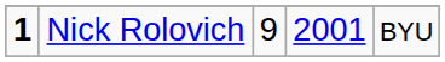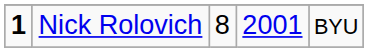 <table class="wikitable">
 <tr>
 </tr>
 <tr>
 <td><strong>1</strong></td>
 <td><a href='#'>Nick Rolovich</a></td>
-<td>9</td>
+<td>8</td>
 <td><a href='#'>2001</a></td>
 <td style="font-size:80%;">BYU</td>
 </tr>
 </table>
